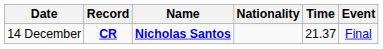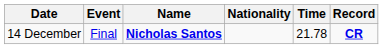 <table class="wikitable" style=text-align:center>
 <tr>
 <th>Date</th>
-<th>Record</th>
+<th>Event</th>
 <th>Name</th>
 <th>Nationality</th>
 <th>Time</th>
-<th>Event</th>
+<th>Record</th>
 </tr>
 <tr>
 <td>14 December</td>
-<td><strong><a href='#'>CR</a></strong></td>
+<td><a href='#'>Final</a></td>
 <td align=left><strong><a href='#'>Nicholas Santos</a></strong></td>
 <td align=left></td>
-<td>21.37</td>
-<td><a href='#'>Final</a></td>
+<td>21.78</td>
+<td><strong><a href='#'>CR</a></strong></td>
 </tr>
 </table>
